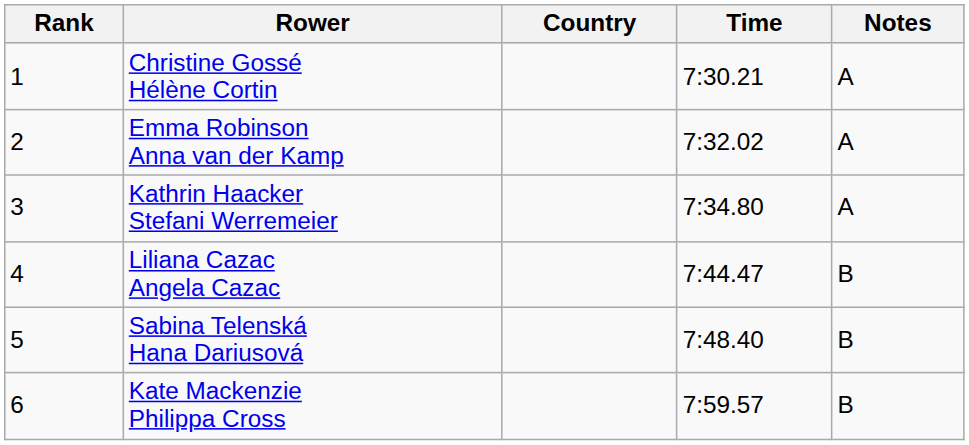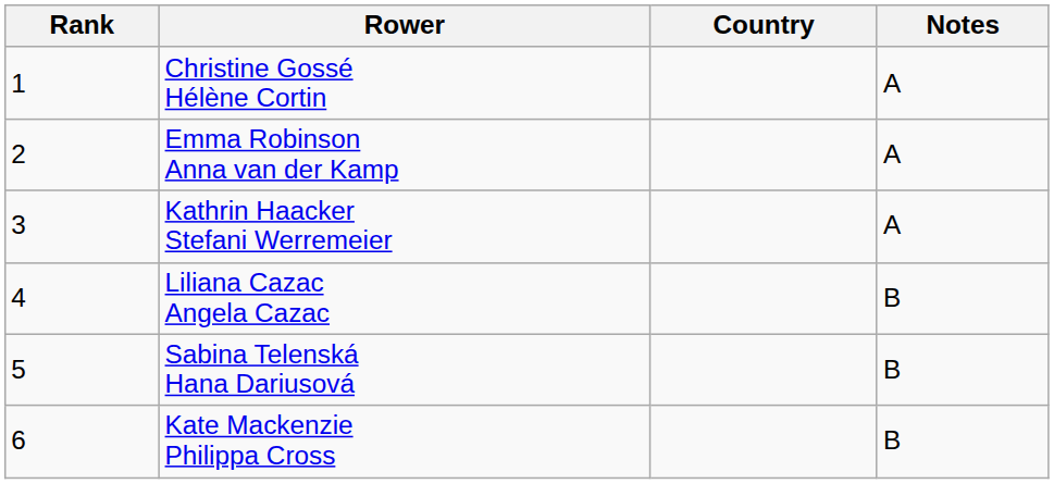 <table class="wikitable sortable" width=50%>
 <tr>
 <th>Rank</th>
 <th>Rower</th>
 <th>Country</th>
-<th>Time</th>
 <th>Notes</th>
 </tr>
 <tr>
 <td>1</td>
 <td><a href='#'>Christine Gossé</a><br><a href='#'>Hélène Cortin</a></td>
 <td></td>
-<td>7:30.21</td>
 <td>A</td>
 </tr>
 <tr>
 <td>2</td>
 <td><a href='#'>Emma Robinson</a><br><a href='#'>Anna van der Kamp</a></td>
 <td></td>
-<td>7:32.02</td>
 <td>A</td>
 </tr>
 <tr>
 <td>3</td>
 <td><a href='#'>Kathrin Haacker</a><br><a href='#'>Stefani Werremeier</a></td>
 <td></td>
-<td>7:34.80</td>
 <td>A</td>
 </tr>
 <tr>
 <td>4</td>
 <td><a href='#'>Liliana Cazac</a><br><a href='#'>Angela Cazac</a></td>
 <td></td>
-<td>7:44.47</td>
 <td>B</td>
 </tr>
 <tr>
 <td>5</td>
 <td><a href='#'>Sabina Telenská</a><br><a href='#'>Hana Dariusová</a></td>
 <td></td>
-<td>7:48.40</td>
 <td>B</td>
 </tr>
 <tr>
 <td>6</td>
 <td><a href='#'>Kate Mackenzie</a><br><a href='#'>Philippa Cross</a></td>
 <td></td>
-<td>7:59.57</td>
 <td>B</td>
 </tr>
 </table>
